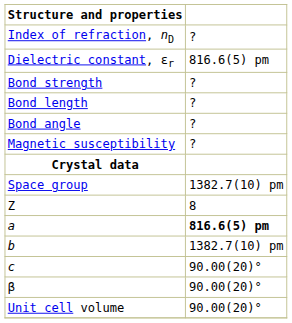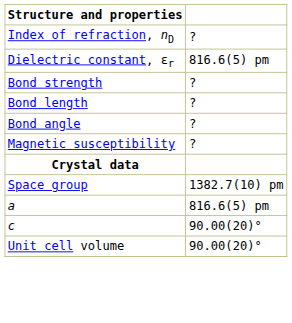 <table border="1" cellspacing="0" cellpadding="3" style="margin: 0 0 0 0.5em; background: #FFFFFF; border-collapse: collapse; border-color: #C0C090;">
 <tr>
 <th>Structure and properties</th>
 </tr>
 <tr>
 <td><a href='#'>Index of refraction</a>, <em>n</em><sub>D</sub></td>
 <td>? </td>
 </tr>
 <tr>
 <td><a href='#'>Dielectric constant</a>, ε<sub>r</sub></td>
 <td>816.6(5) pm</td>
 </tr>
 <tr>
 <td><a href='#'>Bond strength</a></td>
 <td>? </td>
 </tr>
 <tr>
 <td><a href='#'>Bond length</a></td>
 <td>? </td>
 </tr>
 <tr>
 <td><a href='#'>Bond angle</a></td>
 <td>? </td>
 </tr>
 <tr>
 <td><a href='#'>Magnetic susceptibility</a></td>
 <td>? </td>
 </tr>
 <tr>
 <th>Crystal data</th>
 </tr>
 <tr>
 <td><a href='#'>Space group</a></td>
 <td>1382.7(10) pm</td>
 </tr>
 <tr>
-<td>Z</td>
-<td>8</td>
-</tr>
-<tr>
 <td><em>a</em></td>
-<td><strong>816.6(5) pm</strong></td>
-</tr>
-<tr>
-<td><em>b</em></td>
-<td>1382.7(10) pm</td>
+<td>816.6(5) pm</td>
 </tr>
 <tr>
 <td><em>c</em></td>
-<td>90.00(20)°</td>
-</tr>
-<tr>
-<td>β</td>
 <td>90.00(20)°</td>
 </tr>
 <tr>
 <td><a href='#'>Unit cell</a> volume</td>
 <td>90.00(20)°</td>
 </tr>
 <tr>
 </tr>
 </table>
